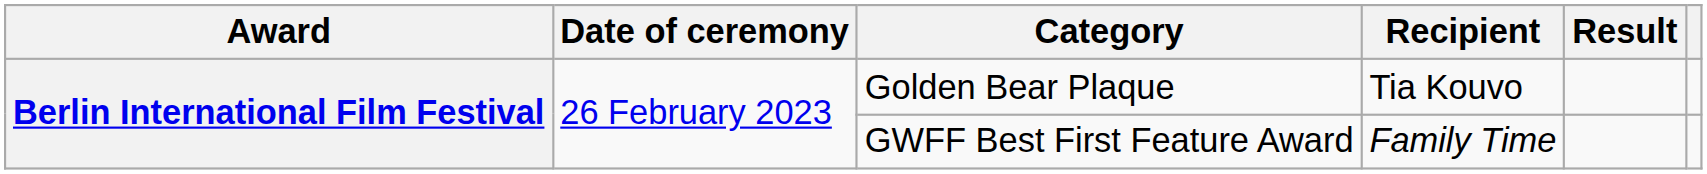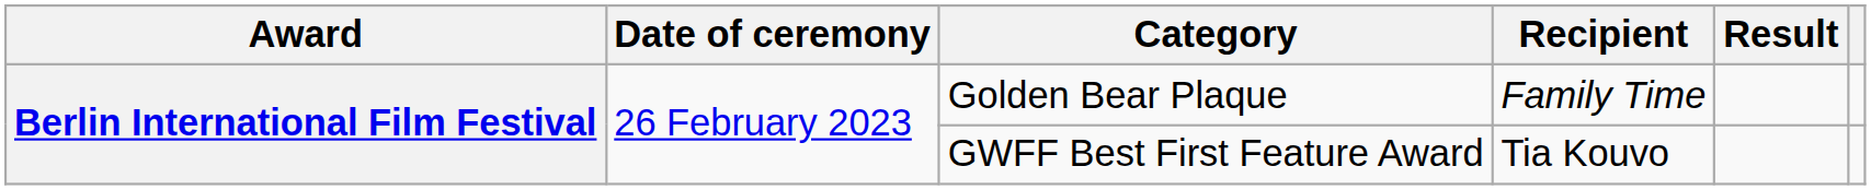 <table class="wikitable sortable plainrowheaders">
 <tr>
 <th>Award</th>
 <th>Date of ceremony</th>
 <th>Category</th>
 <th>Recipient</th>
 <th>Result</th>
 <th></th>
 </tr>
 <tr>
 <th scope="row" rowspan=2><a href='#'>Berlin International Film Festival</a></th>
 <td rowspan=2><a href='#'>26 February 2023</a></td>
 <td>Golden Bear Plaque</td>
-<td>Tia Kouvo</td>
+<td><em>Family Time</em></td>
 <td></td>
 <td align="center" rowspan="1"></td>
 </tr>
 <tr>
 <td>GWFF Best First Feature Award</td>
-<td><em>Family Time</em></td>
+<td>Tia Kouvo</td>
 <td></td>
 <td align="center"></td>
 </tr>
 </table>
